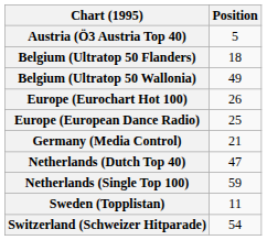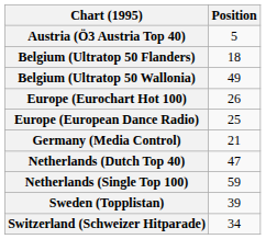 <table class="wikitable sortable plainrowheaders" style="text-align:center;">
 <tr>
 <th scope="col">Chart (1995)</th>
 <th scope="col">Position</th>
 </tr>
 <tr>
 <th scope="row">Austria (Ö3 Austria Top 40)</th>
 <td align="center">5</td>
 </tr>
 <tr>
 <th scope="row">Belgium (Ultratop 50 Flanders)</th>
 <td align="center">18</td>
 </tr>
 <tr>
 <th scope="row">Belgium (Ultratop 50 Wallonia)</th>
 <td align="center">49</td>
 </tr>
 <tr>
 <th scope="row">Europe (Eurochart Hot 100)</th>
 <td align="center">26</td>
 </tr>
 <tr>
 <th scope="row">Europe (European Dance Radio)</th>
 <td align="center">25</td>
 </tr>
 <tr>
 <th scope="row">Germany (Media Control)</th>
 <td align="center">21</td>
 </tr>
 <tr>
 <th scope="row">Netherlands (Dutch Top 40)</th>
 <td align="center">47</td>
 </tr>
 <tr>
 <th scope="row">Netherlands (Single Top 100)</th>
 <td align="center">59</td>
 </tr>
 <tr>
 <th scope="row">Sweden (Topplistan)</th>
-<td align="center">11</td>
+<td align="center">39</td>
 </tr>
 <tr>
 <th scope="row">Switzerland (Schweizer Hitparade)</th>
-<td align="center">54</td>
+<td align="center">34</td>
 </tr>
 </table>
